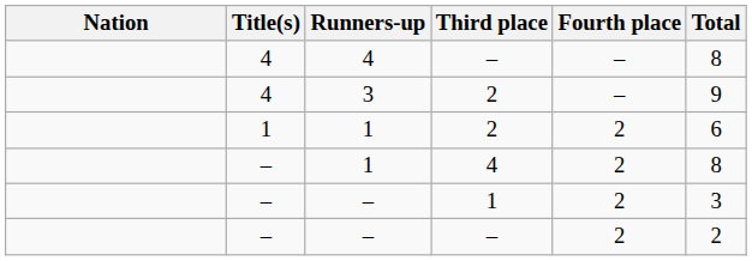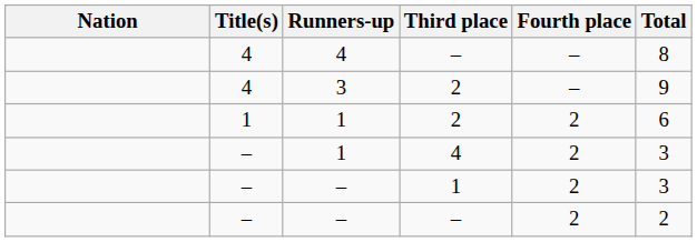 <table class="wikitable" style="text-align:center;">
 <tr>
 <th style="width:150px;">Nation</th>
 <th>Title(s)</th>
 <th>Runners-up</th>
 <th>Third place</th>
 <th>Fourth place</th>
 <th>Total</th>
 </tr>
 <tr>
 <td style="text-align:left;"></td>
 <td>4</td>
 <td>4</td>
 <td>–</td>
 <td>–</td>
 <td>8</td>
 </tr>
 <tr>
 <td style="text-align:left;"></td>
 <td>4</td>
 <td>3</td>
 <td>2</td>
 <td>–</td>
 <td>9</td>
 </tr>
 <tr>
 <td style="text-align:left;"></td>
 <td>1</td>
 <td>1</td>
 <td>2</td>
 <td>2</td>
 <td>6</td>
 </tr>
 <tr>
 <td style="text-align:left;"></td>
 <td>–</td>
 <td>1</td>
 <td>4</td>
 <td>2</td>
-<td>8</td>
+<td>3</td>
 </tr>
 <tr>
 <td style="text-align:left;"></td>
 <td>–</td>
 <td>–</td>
 <td>1</td>
 <td>2</td>
 <td>3</td>
 </tr>
 <tr>
 <td style="text-align:left;"></td>
 <td>–</td>
 <td>–</td>
 <td>–</td>
 <td>2</td>
 <td>2</td>
 </tr>
 </table>
